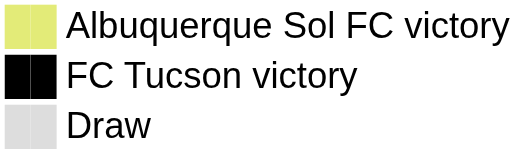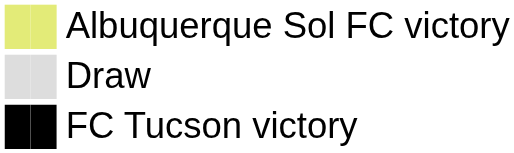 <table>
 <tr>
 <td style="color:#e3eb78; ">██</td>
 <td>Albuquerque Sol FC victory</td>
 </tr>
 <tr>
+<td style="color:#DDDDDD; ">██</td>
+<td>Draw</td>
+</tr>
+<tr>
 <td style="color:#000000; ">██</td>
 <td>FC Tucson victory</td>
 </tr>
-<tr>
-<td style="color:#DDDDDD; ">██</td>
-<td>Draw</td>
-</tr>
 </table>
